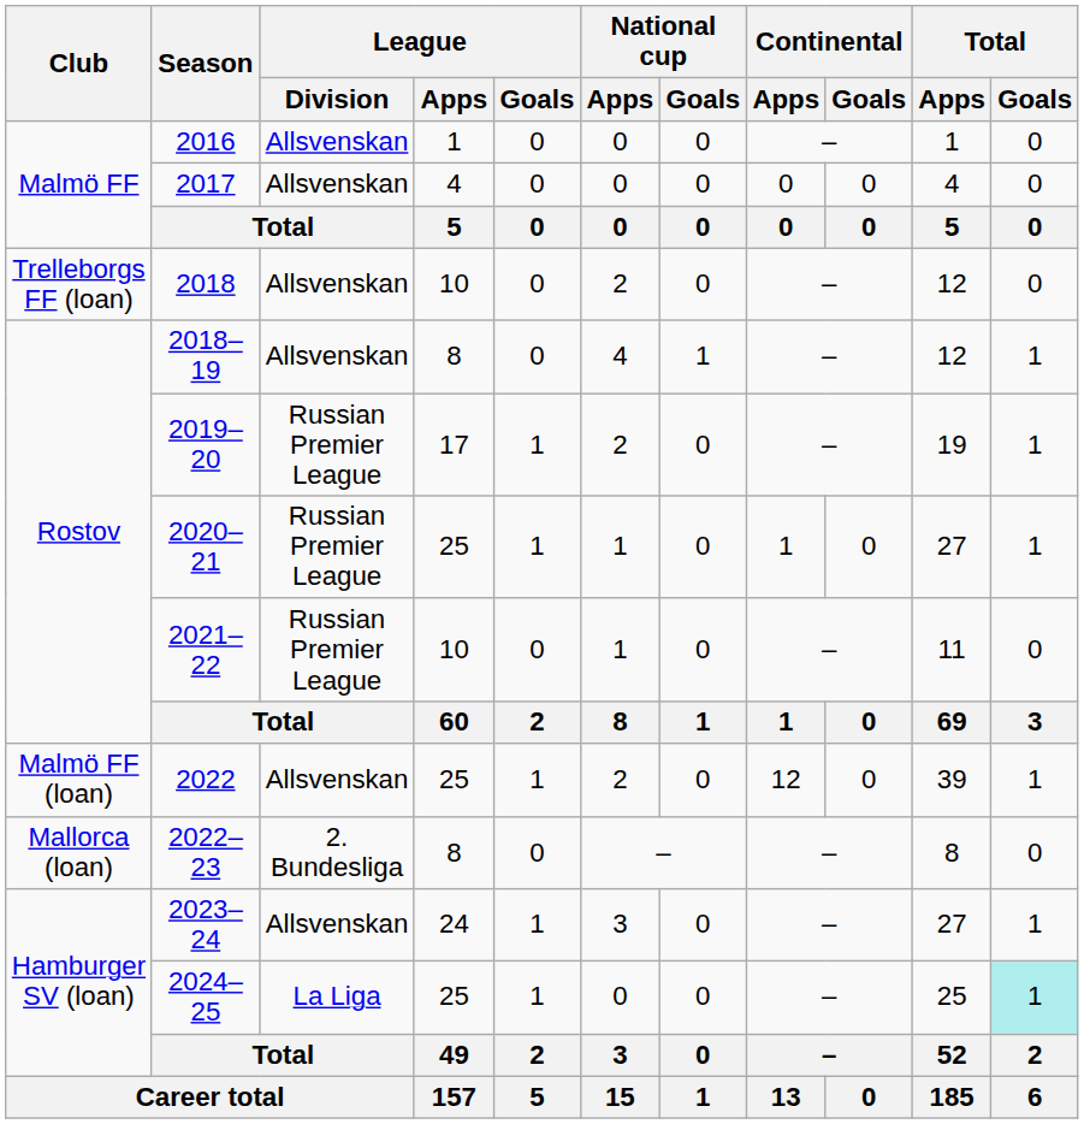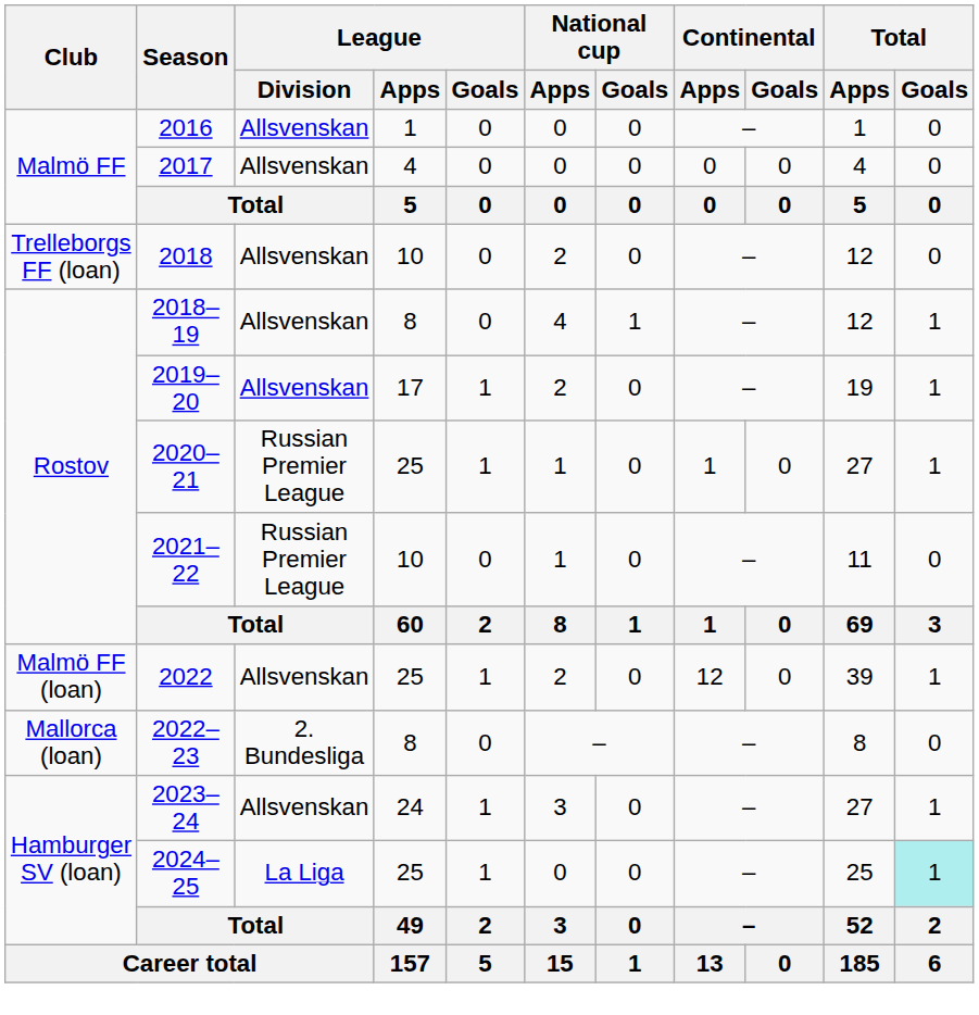 <table class="wikitable" style="text-align:center">
 <tr>
 <th rowspan=2>Club</th>
 <th rowspan=2>Season</th>
 <th colspan=3>League</th>
 <th colspan=2>National cup</th>
 <th colspan=2>Continental</th>
 <th colspan=2>Total</th>
 </tr>
 <tr>
 <th>Division</th>
 <th>Apps</th>
 <th>Goals</th>
 <th>Apps</th>
 <th>Goals</th>
 <th>Apps</th>
 <th>Goals</th>
 <th>Apps</th>
 <th>Goals</th>
 </tr>
 <tr>
 <td rowspan=3><a href='#'>Malmö FF</a></td>
 <td><a href='#'>2016</a></td>
 <td><a href='#'>Allsvenskan</a></td>
 <td>1</td>
 <td>0</td>
 <td>0</td>
 <td>0</td>
 <td colspan=2>–</td>
 <td>1</td>
 <td>0</td>
 </tr>
 <tr>
 <td><a href='#'>2017</a></td>
 <td>Allsvenskan</td>
 <td>4</td>
 <td>0</td>
 <td>0</td>
 <td>0</td>
 <td>0</td>
 <td>0</td>
 <td>4</td>
 <td>0</td>
 </tr>
 <tr>
 <th colspan=2>Total</th>
 <th>5</th>
 <th>0</th>
 <th>0</th>
 <th>0</th>
 <th>0</th>
 <th>0</th>
 <th>5</th>
 <th>0</th>
 </tr>
 <tr>
 <td><a href='#'>Trelleborgs FF</a> (loan)</td>
 <td><a href='#'>2018</a></td>
 <td>Allsvenskan</td>
 <td>10</td>
 <td>0</td>
 <td>2</td>
 <td>0</td>
 <td colspan=2>–</td>
 <td>12</td>
 <td>0</td>
 </tr>
 <tr>
 <td rowspan=5><a href='#'>Rostov</a></td>
 <td><a href='#'>2018–19</a></td>
 <td>Allsvenskan</td>
 <td>8</td>
 <td>0</td>
 <td>4</td>
 <td>1</td>
 <td colspan=2>–</td>
 <td>12</td>
 <td>1</td>
 </tr>
 <tr>
 <td><a href='#'>2019–20</a></td>
-<td>Russian Premier League</td>
+<td><a href='#'>Allsvenskan</a></td>
 <td>17</td>
 <td>1</td>
 <td>2</td>
 <td>0</td>
 <td colspan=2>–</td>
 <td>19</td>
 <td>1</td>
 </tr>
 <tr>
 <td><a href='#'>2020–21</a></td>
 <td>Russian Premier League</td>
 <td>25</td>
 <td>1</td>
 <td>1</td>
 <td>0</td>
 <td>1</td>
 <td>0</td>
 <td>27</td>
 <td>1</td>
 </tr>
 <tr>
 <td><a href='#'>2021–22</a></td>
 <td>Russian Premier League</td>
 <td>10</td>
 <td>0</td>
 <td>1</td>
 <td>0</td>
 <td colspan=2>–</td>
 <td>11</td>
 <td>0</td>
 </tr>
 <tr>
 <th colspan=2>Total</th>
 <th>60</th>
 <th>2</th>
 <th>8</th>
 <th>1</th>
 <th>1</th>
 <th>0</th>
 <th>69</th>
 <th>3</th>
 </tr>
 <tr>
 <td><a href='#'>Malmö FF</a> (loan)</td>
 <td><a href='#'>2022</a></td>
 <td>Allsvenskan</td>
 <td>25</td>
 <td>1</td>
 <td>2</td>
 <td>0</td>
 <td>12</td>
 <td>0</td>
 <td>39</td>
 <td>1</td>
 </tr>
 <tr>
 <td><a href='#'>Mallorca</a> (loan)</td>
 <td><a href='#'>2022–23</a></td>
 <td>2. Bundesliga</td>
 <td>8</td>
 <td>0</td>
 <td colspan=2>–</td>
 <td colspan=2>–</td>
 <td>8</td>
 <td>0</td>
 </tr>
 <tr>
 <td rowspan=3><a href='#'>Hamburger SV</a> (loan)</td>
 <td><a href='#'>2023–24</a></td>
 <td>Allsvenskan</td>
 <td>24</td>
 <td>1</td>
 <td>3</td>
 <td>0</td>
 <td colspan=2>–</td>
 <td>27</td>
 <td>1</td>
 </tr>
 <tr>
 <td><a href='#'>2024–25</a></td>
 <td><a href='#'>La Liga</a></td>
 <td>25</td>
 <td>1</td>
 <td>0</td>
 <td>0</td>
 <td colspan=2>–</td>
 <td>25</td>
 <td style="background: paleturquoise;">1</td>
 </tr>
 <tr>
 <th colspan=2>Total</th>
 <th>49</th>
 <th>2</th>
 <th>3</th>
 <th>0</th>
 <th colspan=2>–</th>
 <th>52</th>
 <th>2</th>
 </tr>
 <tr>
 <th colspan=3>Career total</th>
 <th>157</th>
 <th>5</th>
 <th>15</th>
 <th>1</th>
 <th>13</th>
 <th>0</th>
 <th>185</th>
 <th>6</th>
 </tr>
 </table>
